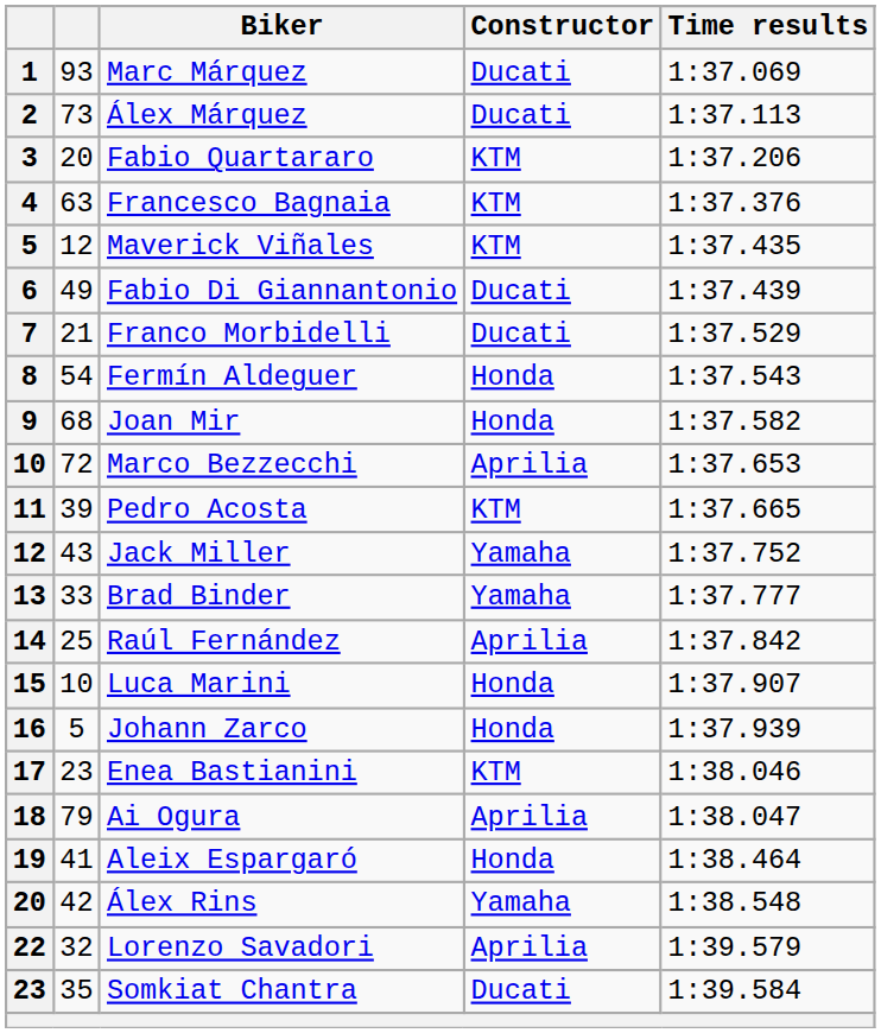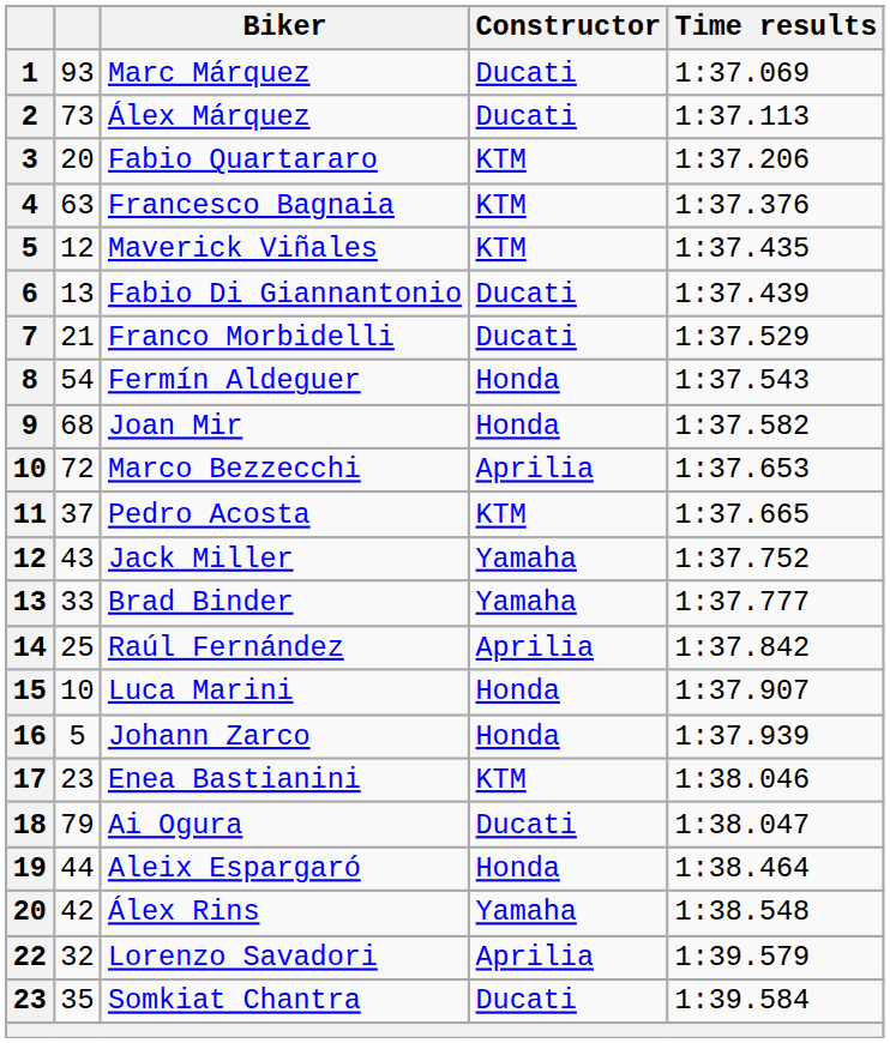 <table class="wikitable sortable" style="font-size: 85%;">
 <tr>
 <th rowspan="2"></th>
 <th rowspan="2"></th>
 <th rowspan="2">Biker</th>
 <th rowspan="2">Constructor</th>
 </tr>
 <tr>
 <th scope="col">Time results</th>
 </tr>
 <tr>
 <th scope="row">1</th>
 <td align="center">93</td>
 <td> <a href='#'>Marc Márquez</a></td>
 <td><a href='#'>Ducati</a></td>
 <td>1:37.069</td>
 </tr>
 <tr>
 <th scope="row">2</th>
 <td align="center">73</td>
 <td> <a href='#'>Álex Márquez</a></td>
 <td><a href='#'>Ducati</a></td>
 <td>1:37.113</td>
 </tr>
 <tr>
 <th scope="row">3</th>
 <td align="center">20</td>
 <td> <a href='#'>Fabio Quartararo</a></td>
 <td><a href='#'>KTM</a></td>
 <td>1:37.206</td>
 </tr>
 <tr>
 <th scope="row">4</th>
 <td align="center">63</td>
 <td> <a href='#'>Francesco Bagnaia</a></td>
 <td><a href='#'>KTM</a></td>
 <td>1:37.376</td>
 </tr>
 <tr>
 <th scope="row">5</th>
 <td align="center">12</td>
 <td> <a href='#'>Maverick Viñales</a></td>
 <td><a href='#'>KTM</a></td>
 <td>1:37.435</td>
 </tr>
 <tr>
 <th scope="row">6</th>
-<td align="center">49</td>
+<td align="center">13</td>
 <td> <a href='#'>Fabio Di Giannantonio</a></td>
 <td><a href='#'>Ducati</a></td>
 <td>1:37.439</td>
 </tr>
 <tr>
 <th scope="row">7</th>
 <td align="center">21</td>
 <td>  <a href='#'>Franco Morbidelli</a></td>
 <td><a href='#'>Ducati</a></td>
 <td>1:37.529</td>
 </tr>
 <tr>
 <th scope="row">8</th>
 <td align="center">54</td>
 <td> <a href='#'>Fermín Aldeguer</a></td>
 <td><a href='#'>Honda</a></td>
 <td>1:37.543</td>
 </tr>
 <tr>
 <th scope="row">9</th>
 <td align="center">68</td>
 <td> <a href='#'>Joan Mir</a></td>
 <td><a href='#'>Honda</a></td>
 <td>1:37.582</td>
 </tr>
 <tr>
 <th scope="row">10</th>
 <td align="center">72</td>
 <td> <a href='#'>Marco Bezzecchi</a></td>
 <td><a href='#'>Aprilia</a></td>
 <td>1:37.653</td>
 </tr>
 <tr>
 <th scope="row">11</th>
-<td align="center">39</td>
+<td align="center">37</td>
 <td> <a href='#'>Pedro Acosta</a></td>
 <td><a href='#'>KTM</a></td>
 <td>1:37.665</td>
 </tr>
 <tr>
 <th scope="row">12</th>
 <td align="center">43</td>
 <td> <a href='#'>Jack Miller</a></td>
 <td><a href='#'>Yamaha</a></td>
 <td>1:37.752</td>
 </tr>
 <tr>
 <th scope="row">13</th>
 <td align="center">33</td>
 <td> <a href='#'>Brad Binder</a></td>
 <td><a href='#'>Yamaha</a></td>
 <td>1:37.777</td>
 </tr>
 <tr>
 <th scope="row">14</th>
 <td align="center">25</td>
 <td> <a href='#'>Raúl Fernández</a></td>
 <td><a href='#'>Aprilia</a></td>
 <td>1:37.842</td>
 </tr>
 <tr>
 <th scope="row">15</th>
 <td align="center">10</td>
 <td> <a href='#'>Luca Marini</a></td>
 <td><a href='#'>Honda</a></td>
 <td>1:37.907</td>
 </tr>
 <tr>
 <th scope="row">16</th>
 <td align="center">5</td>
 <td> <a href='#'>Johann Zarco</a></td>
 <td><a href='#'>Honda</a></td>
 <td>1:37.939</td>
 </tr>
 <tr>
 <th scope="row">17</th>
 <td align="center">23</td>
 <td> <a href='#'>Enea Bastianini</a></td>
 <td><a href='#'>KTM</a></td>
 <td>1:38.046</td>
 </tr>
 <tr>
 <th scope="row">18</th>
 <td align="center">79</td>
 <td> <a href='#'>Ai Ogura</a></td>
-<td><a href='#'>Aprilia</a></td>
+<td><a href='#'>Ducati</a></td>
 <td>1:38.047</td>
 </tr>
 <tr>
 <th scope="row">19</th>
-<td align="center">41</td>
+<td align="center">44</td>
 <td> <a href='#'>Aleix Espargaró</a></td>
 <td><a href='#'>Honda</a></td>
 <td>1:38.464</td>
 </tr>
 <tr>
 <th scope="row">20</th>
 <td align="center">42</td>
 <td> <a href='#'>Álex Rins</a></td>
 <td><a href='#'>Yamaha</a></td>
 <td>1:38.548</td>
 </tr>
 <tr>
 <th scope="row">22</th>
 <td align="center">32</td>
 <td> <a href='#'>Lorenzo Savadori</a></td>
 <td><a href='#'>Aprilia</a></td>
 <td>1:39.579</td>
 </tr>
 <tr>
 <th scope="row">23</th>
 <td align="center">35</td>
 <td> <a href='#'>Somkiat Chantra</a></td>
 <td><a href='#'>Ducati</a></td>
 <td>1:39.584</td>
 </tr>
 <tr>
 <th colspan="7"></th>
 </tr>
 </table>
